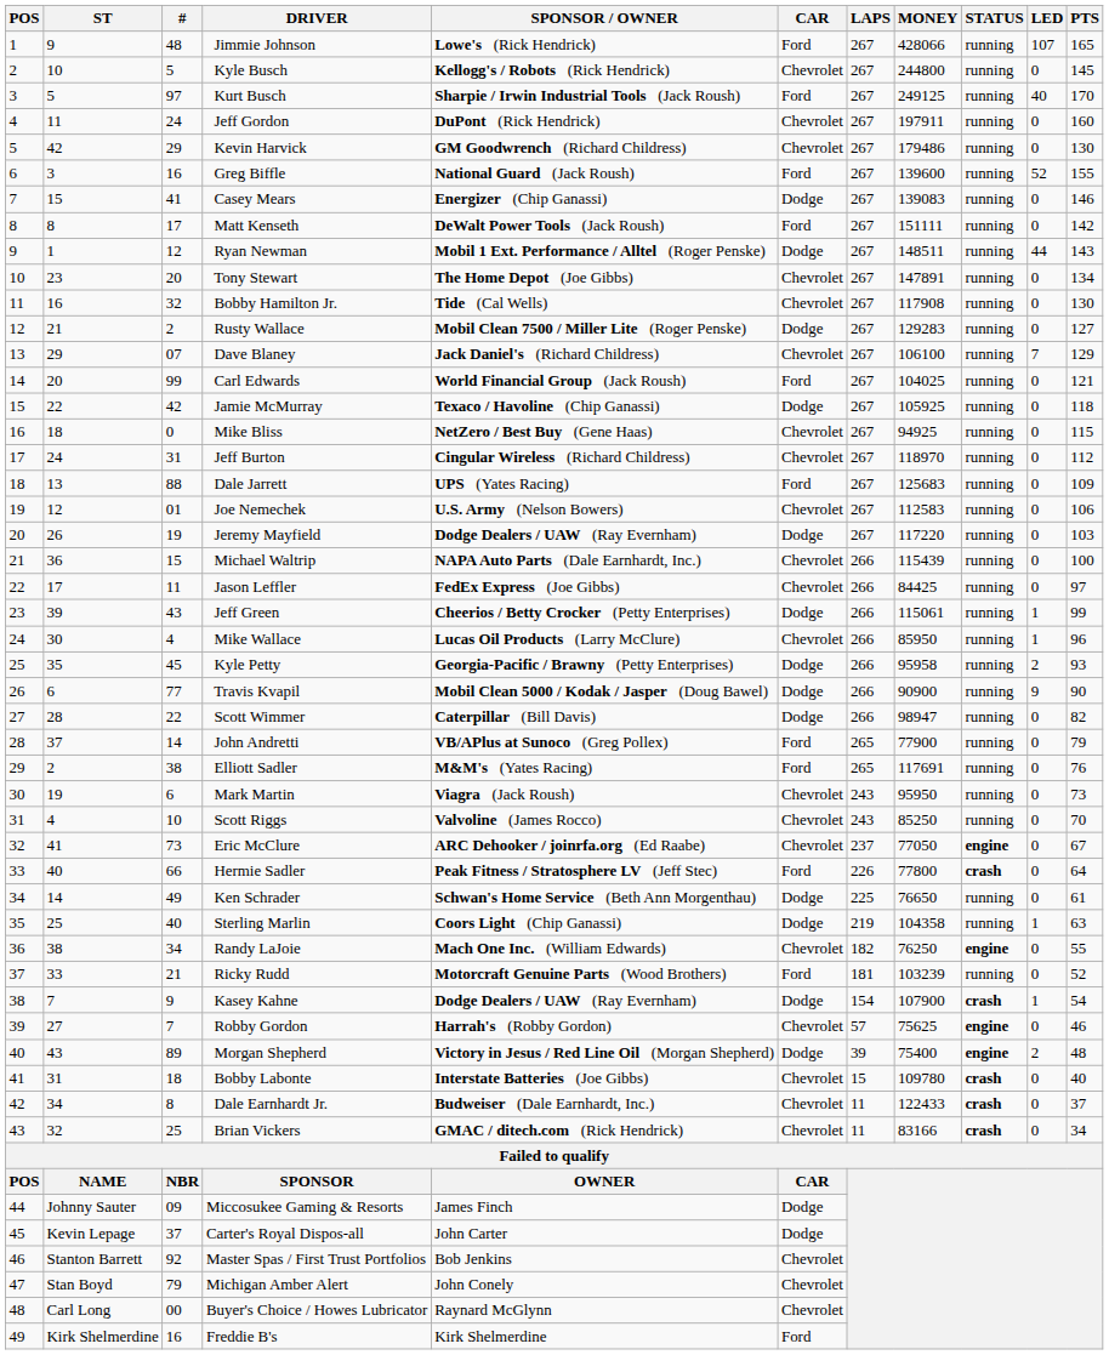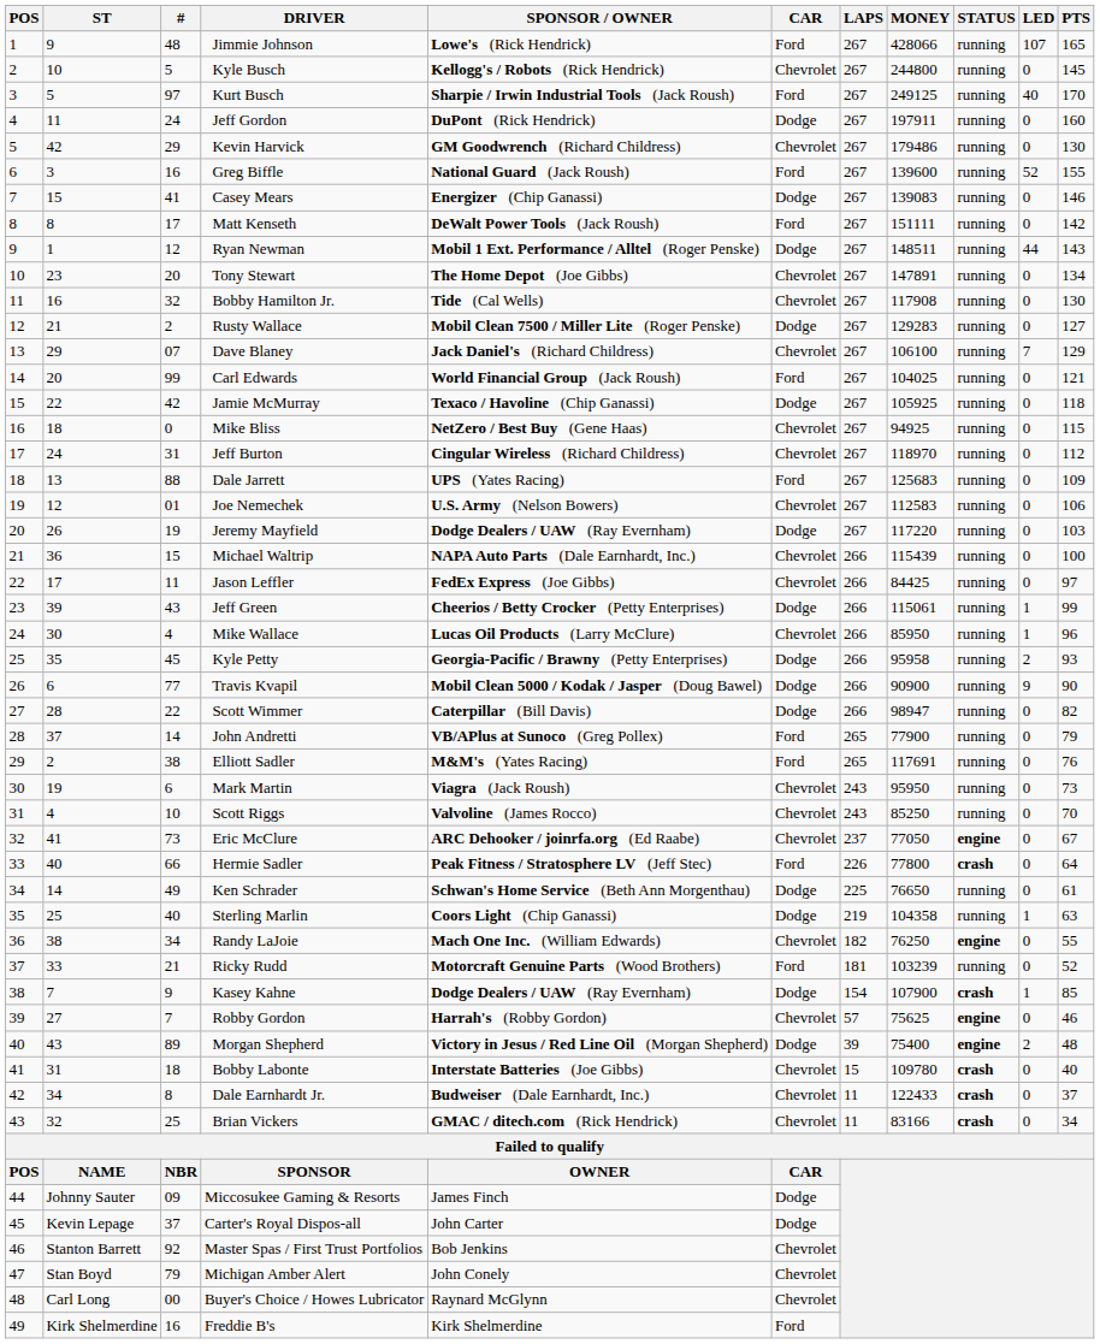 <table class="wikitable" style="font-size:95%">
 <tr>
 <th>POS</th>
 <th>ST</th>
 <th>#</th>
 <th>DRIVER</th>
 <th>SPONSOR / OWNER</th>
 <th>CAR</th>
 <th>LAPS</th>
 <th>MONEY</th>
 <th>STATUS</th>
 <th>LED</th>
 <th>PTS</th>
 </tr>
 <tr>
 <td>1</td>
 <td>9</td>
 <td>48</td>
 <td>  Jimmie Johnson</td>
 <td><strong>Lowe's</strong>   (Rick Hendrick)</td>
 <td>Ford</td>
 <td>267</td>
 <td>428066</td>
 <td>running</td>
 <td>107</td>
 <td>165</td>
 </tr>
 <tr>
 <td>2</td>
 <td>10</td>
 <td>5</td>
 <td>  Kyle Busch</td>
 <td><strong>Kellogg's / Robots</strong>   (Rick Hendrick)</td>
 <td>Chevrolet</td>
 <td>267</td>
 <td>244800</td>
 <td>running</td>
 <td>0</td>
 <td>145</td>
 </tr>
 <tr>
 <td>3</td>
 <td>5</td>
 <td>97</td>
 <td>  Kurt Busch</td>
 <td><strong>Sharpie / Irwin Industrial Tools</strong>   (Jack Roush)</td>
 <td>Ford</td>
 <td>267</td>
 <td>249125</td>
 <td>running</td>
 <td>40</td>
 <td>170</td>
 </tr>
 <tr>
 <td>4</td>
 <td>11</td>
 <td>24</td>
 <td>  Jeff Gordon</td>
 <td><strong>DuPont</strong>   (Rick Hendrick)</td>
-<td>Chevrolet</td>
+<td>Dodge</td>
 <td>267</td>
 <td>197911</td>
 <td>running</td>
 <td>0</td>
 <td>160</td>
 </tr>
 <tr>
 <td>5</td>
 <td>42</td>
 <td>29</td>
 <td>  Kevin Harvick</td>
 <td><strong>GM Goodwrench</strong>   (Richard Childress)</td>
 <td>Chevrolet</td>
 <td>267</td>
 <td>179486</td>
 <td>running</td>
 <td>0</td>
 <td>130</td>
 </tr>
 <tr>
 <td>6</td>
 <td>3</td>
 <td>16</td>
 <td>  Greg Biffle</td>
 <td><strong>National Guard</strong>   (Jack Roush)</td>
 <td>Ford</td>
 <td>267</td>
 <td>139600</td>
 <td>running</td>
 <td>52</td>
 <td>155</td>
 </tr>
 <tr>
 <td>7</td>
 <td>15</td>
 <td>41</td>
 <td>  Casey Mears</td>
 <td><strong>Energizer</strong>   (Chip Ganassi)</td>
 <td>Dodge</td>
 <td>267</td>
 <td>139083</td>
 <td>running</td>
 <td>0</td>
 <td>146</td>
 </tr>
 <tr>
 <td>8</td>
 <td>8</td>
 <td>17</td>
 <td>  Matt Kenseth</td>
 <td><strong>DeWalt Power Tools</strong>   (Jack Roush)</td>
 <td>Ford</td>
 <td>267</td>
 <td>151111</td>
 <td>running</td>
 <td>0</td>
 <td>142</td>
 </tr>
 <tr>
 <td>9</td>
 <td>1</td>
 <td>12</td>
 <td>  Ryan Newman</td>
 <td><strong>Mobil 1 Ext. Performance / Alltel</strong>   (Roger Penske)</td>
 <td>Dodge</td>
 <td>267</td>
 <td>148511</td>
 <td>running</td>
 <td>44</td>
 <td>143</td>
 </tr>
 <tr>
 <td>10</td>
 <td>23</td>
 <td>20</td>
 <td>  Tony Stewart</td>
 <td><strong>The Home Depot</strong>   (Joe Gibbs)</td>
 <td>Chevrolet</td>
 <td>267</td>
 <td>147891</td>
 <td>running</td>
 <td>0</td>
 <td>134</td>
 </tr>
 <tr>
 <td>11</td>
 <td>16</td>
 <td>32</td>
 <td>  Bobby Hamilton Jr.</td>
 <td><strong>Tide</strong>   (Cal Wells)</td>
 <td>Chevrolet</td>
 <td>267</td>
 <td>117908</td>
 <td>running</td>
 <td>0</td>
 <td>130</td>
 </tr>
 <tr>
 <td>12</td>
 <td>21</td>
 <td>2</td>
 <td>  Rusty Wallace</td>
 <td><strong>Mobil Clean 7500 / Miller Lite</strong>   (Roger Penske)</td>
 <td>Dodge</td>
 <td>267</td>
 <td>129283</td>
 <td>running</td>
 <td>0</td>
 <td>127</td>
 </tr>
 <tr>
 <td>13</td>
 <td>29</td>
 <td>07</td>
 <td>  Dave Blaney</td>
 <td><strong>Jack Daniel's</strong>   (Richard Childress)</td>
 <td>Chevrolet</td>
 <td>267</td>
 <td>106100</td>
 <td>running</td>
 <td>7</td>
 <td>129</td>
 </tr>
 <tr>
 <td>14</td>
 <td>20</td>
 <td>99</td>
 <td>  Carl Edwards</td>
 <td><strong>World Financial Group</strong>   (Jack Roush)</td>
 <td>Ford</td>
 <td>267</td>
 <td>104025</td>
 <td>running</td>
 <td>0</td>
 <td>121</td>
 </tr>
 <tr>
 <td>15</td>
 <td>22</td>
 <td>42</td>
 <td>  Jamie McMurray</td>
 <td><strong>Texaco / Havoline</strong>   (Chip Ganassi)</td>
 <td>Dodge</td>
 <td>267</td>
 <td>105925</td>
 <td>running</td>
 <td>0</td>
 <td>118</td>
 </tr>
 <tr>
 <td>16</td>
 <td>18</td>
 <td>0</td>
 <td>  Mike Bliss</td>
 <td><strong>NetZero / Best Buy</strong>   (Gene Haas)</td>
 <td>Chevrolet</td>
 <td>267</td>
 <td>94925</td>
 <td>running</td>
 <td>0</td>
 <td>115</td>
 </tr>
 <tr>
 <td>17</td>
 <td>24</td>
 <td>31</td>
 <td>  Jeff Burton</td>
 <td><strong>Cingular Wireless</strong>   (Richard Childress)</td>
 <td>Chevrolet</td>
 <td>267</td>
 <td>118970</td>
 <td>running</td>
 <td>0</td>
 <td>112</td>
 </tr>
 <tr>
 <td>18</td>
 <td>13</td>
 <td>88</td>
 <td>  Dale Jarrett</td>
 <td><strong>UPS</strong>   (Yates Racing)</td>
 <td>Ford</td>
 <td>267</td>
 <td>125683</td>
 <td>running</td>
 <td>0</td>
 <td>109</td>
 </tr>
 <tr>
 <td>19</td>
 <td>12</td>
 <td>01</td>
 <td>  Joe Nemechek</td>
 <td><strong>U.S. Army</strong>   (Nelson Bowers)</td>
 <td>Chevrolet</td>
 <td>267</td>
 <td>112583</td>
 <td>running</td>
 <td>0</td>
 <td>106</td>
 </tr>
 <tr>
 <td>20</td>
 <td>26</td>
 <td>19</td>
 <td>  Jeremy Mayfield</td>
 <td><strong>Dodge Dealers / UAW</strong>   (Ray Evernham)</td>
 <td>Dodge</td>
 <td>267</td>
 <td>117220</td>
 <td>running</td>
 <td>0</td>
 <td>103</td>
 </tr>
 <tr>
 <td>21</td>
 <td>36</td>
 <td>15</td>
 <td>  Michael Waltrip</td>
 <td><strong>NAPA Auto Parts</strong>   (Dale Earnhardt, Inc.)</td>
 <td>Chevrolet</td>
 <td>266</td>
 <td>115439</td>
 <td>running</td>
 <td>0</td>
 <td>100</td>
 </tr>
 <tr>
 <td>22</td>
 <td>17</td>
 <td>11</td>
 <td>  Jason Leffler</td>
 <td><strong>FedEx Express</strong>   (Joe Gibbs)</td>
 <td>Chevrolet</td>
 <td>266</td>
 <td>84425</td>
 <td>running</td>
 <td>0</td>
 <td>97</td>
 </tr>
 <tr>
 <td>23</td>
 <td>39</td>
 <td>43</td>
 <td>  Jeff Green</td>
 <td><strong>Cheerios / Betty Crocker</strong>   (Petty Enterprises)</td>
 <td>Dodge</td>
 <td>266</td>
 <td>115061</td>
 <td>running</td>
 <td>1</td>
 <td>99</td>
 </tr>
 <tr>
 <td>24</td>
 <td>30</td>
 <td>4</td>
 <td>  Mike Wallace</td>
 <td><strong>Lucas Oil Products</strong>   (Larry McClure)</td>
 <td>Chevrolet</td>
 <td>266</td>
 <td>85950</td>
 <td>running</td>
 <td>1</td>
 <td>96</td>
 </tr>
 <tr>
 <td>25</td>
 <td>35</td>
 <td>45</td>
 <td>  Kyle Petty</td>
 <td><strong>Georgia-Pacific / Brawny</strong>   (Petty Enterprises)</td>
 <td>Dodge</td>
 <td>266</td>
 <td>95958</td>
 <td>running</td>
 <td>2</td>
 <td>93</td>
 </tr>
 <tr>
 <td>26</td>
 <td>6</td>
 <td>77</td>
 <td>  Travis Kvapil</td>
 <td><strong>Mobil Clean 5000 / Kodak / Jasper</strong>   (Doug Bawel)</td>
 <td>Dodge</td>
 <td>266</td>
 <td>90900</td>
 <td>running</td>
 <td>9</td>
 <td>90</td>
 </tr>
 <tr>
 <td>27</td>
 <td>28</td>
 <td>22</td>
 <td>  Scott Wimmer</td>
 <td><strong>Caterpillar</strong>   (Bill Davis)</td>
 <td>Dodge</td>
 <td>266</td>
 <td>98947</td>
 <td>running</td>
 <td>0</td>
 <td>82</td>
 </tr>
 <tr>
 <td>28</td>
 <td>37</td>
 <td>14</td>
 <td>  John Andretti</td>
 <td><strong>VB/APlus at Sunoco</strong>   (Greg Pollex)</td>
 <td>Ford</td>
 <td>265</td>
 <td>77900</td>
 <td>running</td>
 <td>0</td>
 <td>79</td>
 </tr>
 <tr>
 <td>29</td>
 <td>2</td>
 <td>38</td>
 <td>  Elliott Sadler</td>
 <td><strong>M&M's</strong>   (Yates Racing)</td>
 <td>Ford</td>
 <td>265</td>
 <td>117691</td>
 <td>running</td>
 <td>0</td>
 <td>76</td>
 </tr>
 <tr>
 <td>30</td>
 <td>19</td>
 <td>6</td>
 <td>  Mark Martin</td>
 <td><strong>Viagra</strong>   (Jack Roush)</td>
 <td>Chevrolet</td>
 <td>243</td>
 <td>95950</td>
 <td>running</td>
 <td>0</td>
 <td>73</td>
 </tr>
 <tr>
 <td>31</td>
 <td>4</td>
 <td>10</td>
 <td>  Scott Riggs</td>
 <td><strong>Valvoline</strong>   (James Rocco)</td>
 <td>Chevrolet</td>
 <td>243</td>
 <td>85250</td>
 <td>running</td>
 <td>0</td>
 <td>70</td>
 </tr>
 <tr>
 <td>32</td>
 <td>41</td>
 <td>73</td>
 <td>  Eric McClure</td>
 <td><strong>ARC Dehooker / joinrfa.org</strong>   (Ed Raabe)</td>
 <td>Chevrolet</td>
 <td>237</td>
 <td>77050</td>
 <td><strong>engine</strong></td>
 <td>0</td>
 <td>67</td>
 </tr>
 <tr>
 <td>33</td>
 <td>40</td>
 <td>66</td>
 <td>  Hermie Sadler</td>
 <td><strong>Peak Fitness / Stratosphere LV</strong>   (Jeff Stec)</td>
 <td>Ford</td>
 <td>226</td>
 <td>77800</td>
 <td><strong>crash</strong></td>
 <td>0</td>
 <td>64</td>
 </tr>
 <tr>
 <td>34</td>
 <td>14</td>
 <td>49</td>
 <td>  Ken Schrader</td>
 <td><strong>Schwan's Home Service</strong>   (Beth Ann Morgenthau)</td>
 <td>Dodge</td>
 <td>225</td>
 <td>76650</td>
 <td>running</td>
 <td>0</td>
 <td>61</td>
 </tr>
 <tr>
 <td>35</td>
 <td>25</td>
 <td>40</td>
 <td>  Sterling Marlin</td>
 <td><strong>Coors Light</strong>   (Chip Ganassi)</td>
 <td>Dodge</td>
 <td>219</td>
 <td>104358</td>
 <td>running</td>
 <td>1</td>
 <td>63</td>
 </tr>
 <tr>
 <td>36</td>
 <td>38</td>
 <td>34</td>
 <td>  Randy LaJoie</td>
 <td><strong>Mach One Inc.</strong>   (William Edwards)</td>
 <td>Chevrolet</td>
 <td>182</td>
 <td>76250</td>
 <td><strong>engine</strong></td>
 <td>0</td>
 <td>55</td>
 </tr>
 <tr>
 <td>37</td>
 <td>33</td>
 <td>21</td>
 <td>  Ricky Rudd</td>
 <td><strong>Motorcraft Genuine Parts</strong>   (Wood Brothers)</td>
 <td>Ford</td>
 <td>181</td>
 <td>103239</td>
 <td>running</td>
 <td>0</td>
 <td>52</td>
 </tr>
 <tr>
 <td>38</td>
 <td>7</td>
 <td>9</td>
 <td>  Kasey Kahne</td>
 <td><strong>Dodge Dealers / UAW</strong>   (Ray Evernham)</td>
 <td>Dodge</td>
 <td>154</td>
 <td>107900</td>
 <td><strong>crash</strong></td>
 <td>1</td>
-<td>54</td>
+<td>85</td>
 </tr>
 <tr>
 <td>39</td>
 <td>27</td>
 <td>7</td>
 <td>  Robby Gordon</td>
 <td><strong>Harrah's</strong>   (Robby Gordon)</td>
 <td>Chevrolet</td>
 <td>57</td>
 <td>75625</td>
 <td><strong>engine</strong></td>
 <td>0</td>
 <td>46</td>
 </tr>
 <tr>
 <td>40</td>
 <td>43</td>
 <td>89</td>
 <td>  Morgan Shepherd</td>
 <td><strong>Victory in Jesus / Red Line Oil</strong>   (Morgan Shepherd)</td>
 <td>Dodge</td>
 <td>39</td>
 <td>75400</td>
 <td><strong>engine</strong></td>
 <td>2</td>
 <td>48</td>
 </tr>
 <tr>
 <td>41</td>
 <td>31</td>
 <td>18</td>
 <td>  Bobby Labonte</td>
 <td><strong>Interstate Batteries</strong>   (Joe Gibbs)</td>
 <td>Chevrolet</td>
 <td>15</td>
 <td>109780</td>
 <td><strong>crash</strong></td>
 <td>0</td>
 <td>40</td>
 </tr>
 <tr>
 <td>42</td>
 <td>34</td>
 <td>8</td>
 <td>  Dale Earnhardt Jr.</td>
 <td><strong>Budweiser</strong>   (Dale Earnhardt, Inc.)</td>
 <td>Chevrolet</td>
 <td>11</td>
 <td>122433</td>
 <td><strong>crash</strong></td>
 <td>0</td>
 <td>37</td>
 </tr>
 <tr>
 <td>43</td>
 <td>32</td>
 <td>25</td>
 <td>  Brian Vickers</td>
 <td><strong>GMAC / ditech.com</strong>   (Rick Hendrick)</td>
 <td>Chevrolet</td>
 <td>11</td>
 <td>83166</td>
 <td><strong>crash</strong></td>
 <td>0</td>
 <td>34</td>
 </tr>
 <tr>
 <th colspan="11">Failed to qualify</th>
 </tr>
 <tr>
 <th>POS</th>
 <th>NAME</th>
 <th>NBR</th>
 <th>SPONSOR</th>
 <th>OWNER</th>
 <th>CAR</th>
 <th colspan="5" rowspan="7"></th>
 </tr>
 <tr>
 <td>44</td>
 <td>Johnny Sauter</td>
 <td>09</td>
 <td>Miccosukee Gaming & Resorts</td>
 <td>James Finch</td>
 <td>Dodge</td>
 </tr>
 <tr>
 <td>45</td>
 <td>Kevin Lepage</td>
 <td>37</td>
 <td>Carter's Royal Dispos-all</td>
 <td>John Carter</td>
 <td>Dodge</td>
 </tr>
 <tr>
 <td>46</td>
 <td>Stanton Barrett</td>
 <td>92</td>
 <td>Master Spas / First Trust Portfolios</td>
 <td>Bob Jenkins</td>
 <td>Chevrolet</td>
 </tr>
 <tr>
 <td>47</td>
 <td>Stan Boyd</td>
 <td>79</td>
 <td>Michigan Amber Alert</td>
 <td>John Conely</td>
 <td>Chevrolet</td>
 </tr>
 <tr>
 <td>48</td>
 <td>Carl Long</td>
 <td>00</td>
 <td>Buyer's Choice / Howes Lubricator</td>
 <td>Raynard McGlynn</td>
 <td>Chevrolet</td>
 </tr>
 <tr>
 <td>49</td>
 <td>Kirk Shelmerdine</td>
 <td>16</td>
 <td>Freddie B's</td>
 <td>Kirk Shelmerdine</td>
 <td>Ford</td>
 </tr>
 </table>
